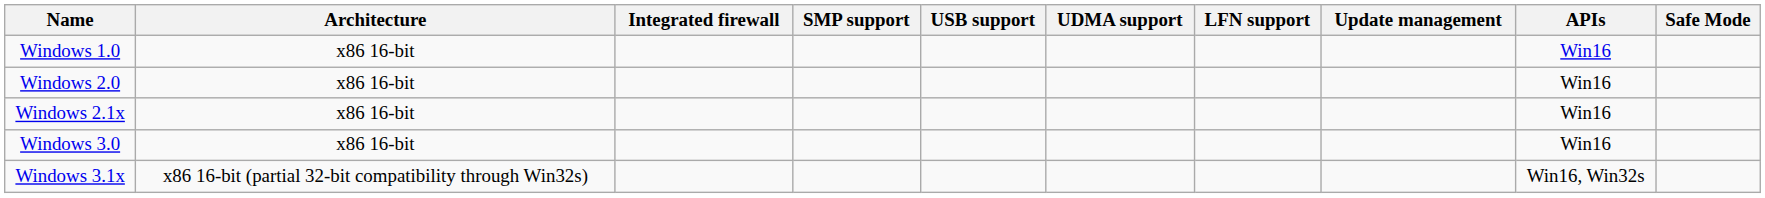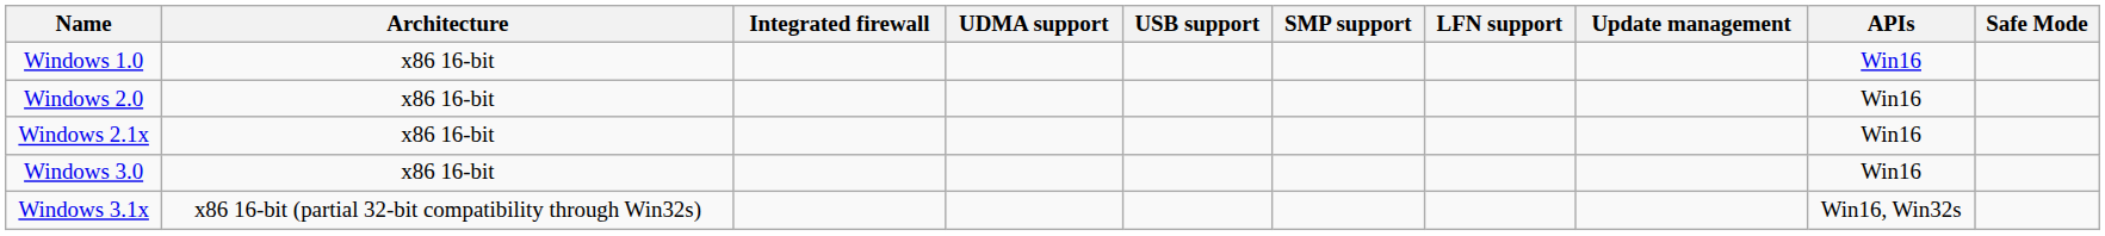 <table class="wikitable sortable sort-under" style=font-size:85%;text-align:center;width:100%>
 <tr>
 <th>Name</th>
 <th>Architecture</th>
 <th>Integrated firewall</th>
+<th>UDMA support</th>
+<th>USB support</th>
 <th>SMP support</th>
-<th>USB support</th>
-<th>UDMA support</th>
 <th>LFN support</th>
 <th>Update management</th>
 <th>APIs</th>
 <th>Safe Mode</th>
 </tr>
 <tr>
 <td><a href='#'>Windows 1.0</a></td>
 <td>x86 16-bit</td>
 <td></td>
 <td></td>
 <td></td>
 <td></td>
 <td></td>
 <td></td>
 <td><a href='#'>Win16</a></td>
 <td></td>
 </tr>
 <tr>
 <td><a href='#'>Windows 2.0</a></td>
 <td>x86 16-bit</td>
 <td></td>
 <td></td>
 <td></td>
 <td></td>
 <td></td>
 <td></td>
 <td>Win16</td>
 <td></td>
 </tr>
 <tr>
 <td><a href='#'>Windows 2.1x</a></td>
 <td>x86 16-bit</td>
 <td></td>
 <td></td>
 <td></td>
 <td></td>
 <td></td>
 <td></td>
 <td>Win16</td>
 <td></td>
 </tr>
 <tr>
 <td><a href='#'>Windows 3.0</a></td>
 <td>x86 16-bit</td>
 <td></td>
 <td></td>
 <td></td>
 <td></td>
 <td></td>
 <td></td>
 <td>Win16</td>
 <td></td>
 </tr>
 <tr>
 <td><a href='#'>Windows 3.1x</a></td>
 <td>x86 16-bit (partial 32-bit compatibility through Win32s)</td>
 <td></td>
 <td></td>
 <td></td>
 <td></td>
 <td></td>
 <td></td>
 <td>Win16, Win32s</td>
 <td></td>
 </tr>
 </table>
